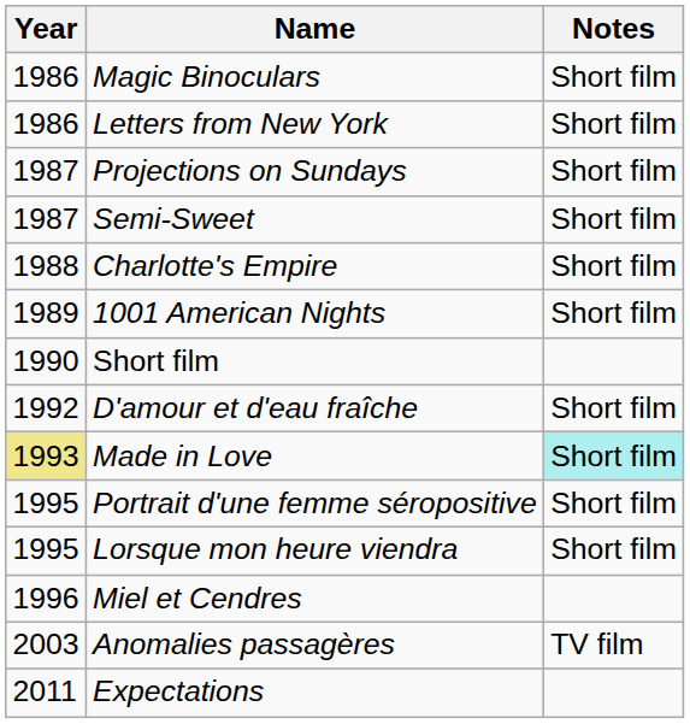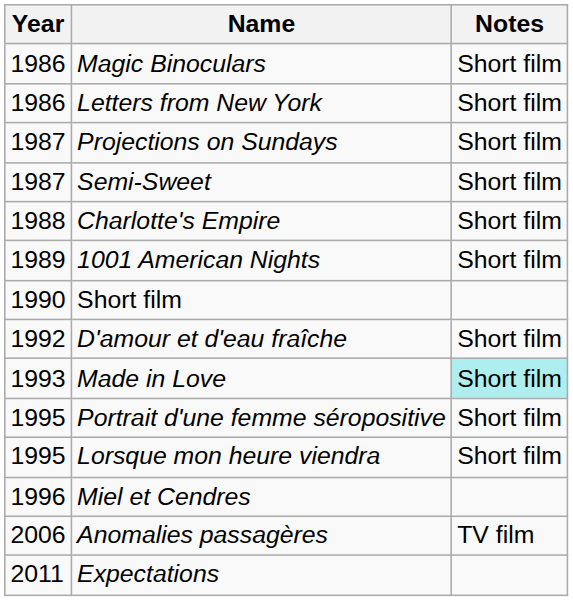 <table class="wikitable">
 <tr>
 <th>Year</th>
 <th>Name</th>
 <th>Notes</th>
 </tr>
 <tr>
 <td>1986</td>
 <td><em>Magic Binoculars</em></td>
 <td>Short film</td>
 </tr>
 <tr>
 <td>1986</td>
 <td><em>Letters from New York</em></td>
 <td>Short film</td>
 </tr>
 <tr>
 <td>1987</td>
 <td><em>Projections on Sundays</em></td>
 <td>Short film</td>
 </tr>
 <tr>
 <td>1987</td>
 <td><em>Semi-Sweet</em></td>
 <td>Short film</td>
 </tr>
 <tr>
 <td>1988</td>
 <td><em>Charlotte's Empire</em></td>
 <td>Short film</td>
 </tr>
 <tr>
 <td>1989</td>
 <td><em>1001 American Nights</em></td>
 <td>Short film</td>
 </tr>
 <tr>
 <td>1990</td>
 <td>Short film</td>
 </tr>
 <tr>
 <td>1992</td>
 <td><em>D'amour et d'eau fraîche</em></td>
 <td>Short film</td>
 </tr>
 <tr>
-<td style="background: khaki;">1993</td>
+<td>1993</td>
 <td><em>Made in Love</em></td>
 <td style="background: paleturquoise;">Short film</td>
 </tr>
 <tr |1995>
 <td>1995</td>
 <td><em>Portrait d'une femme séropositive</em></td>
 <td>Short film</td>
 </tr>
 <tr>
 <td>1995</td>
 <td><em>Lorsque mon heure viendra</em></td>
 <td>Short film</td>
 </tr>
 <tr>
 <td>1996</td>
 <td><em>Miel et Cendres</em></td>
 <td></td>
 </tr>
 <tr>
-<td>2003</td>
+<td>2006</td>
 <td><em>Anomalies passagères</em></td>
 <td>TV film</td>
 </tr>
 <tr>
 <td>2011</td>
 <td><em>Expectations</em></td>
 <td></td>
 </tr>
 </table>
